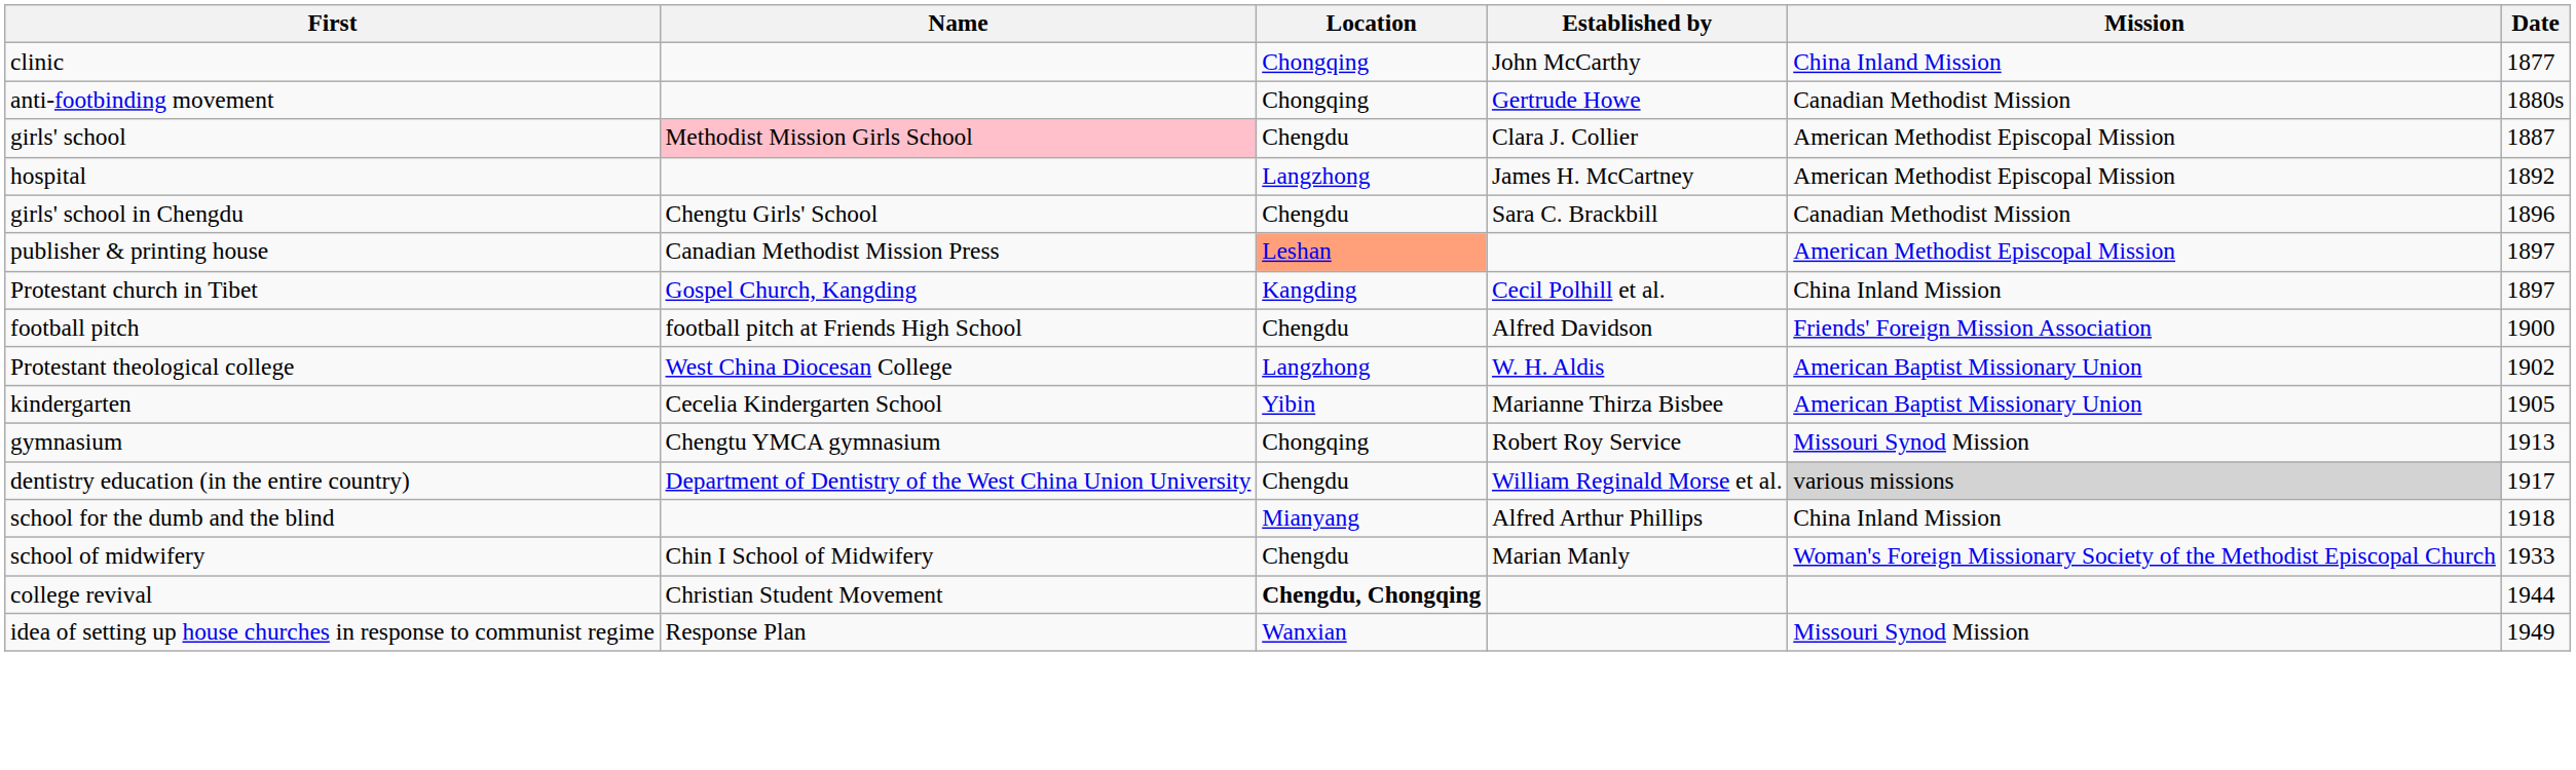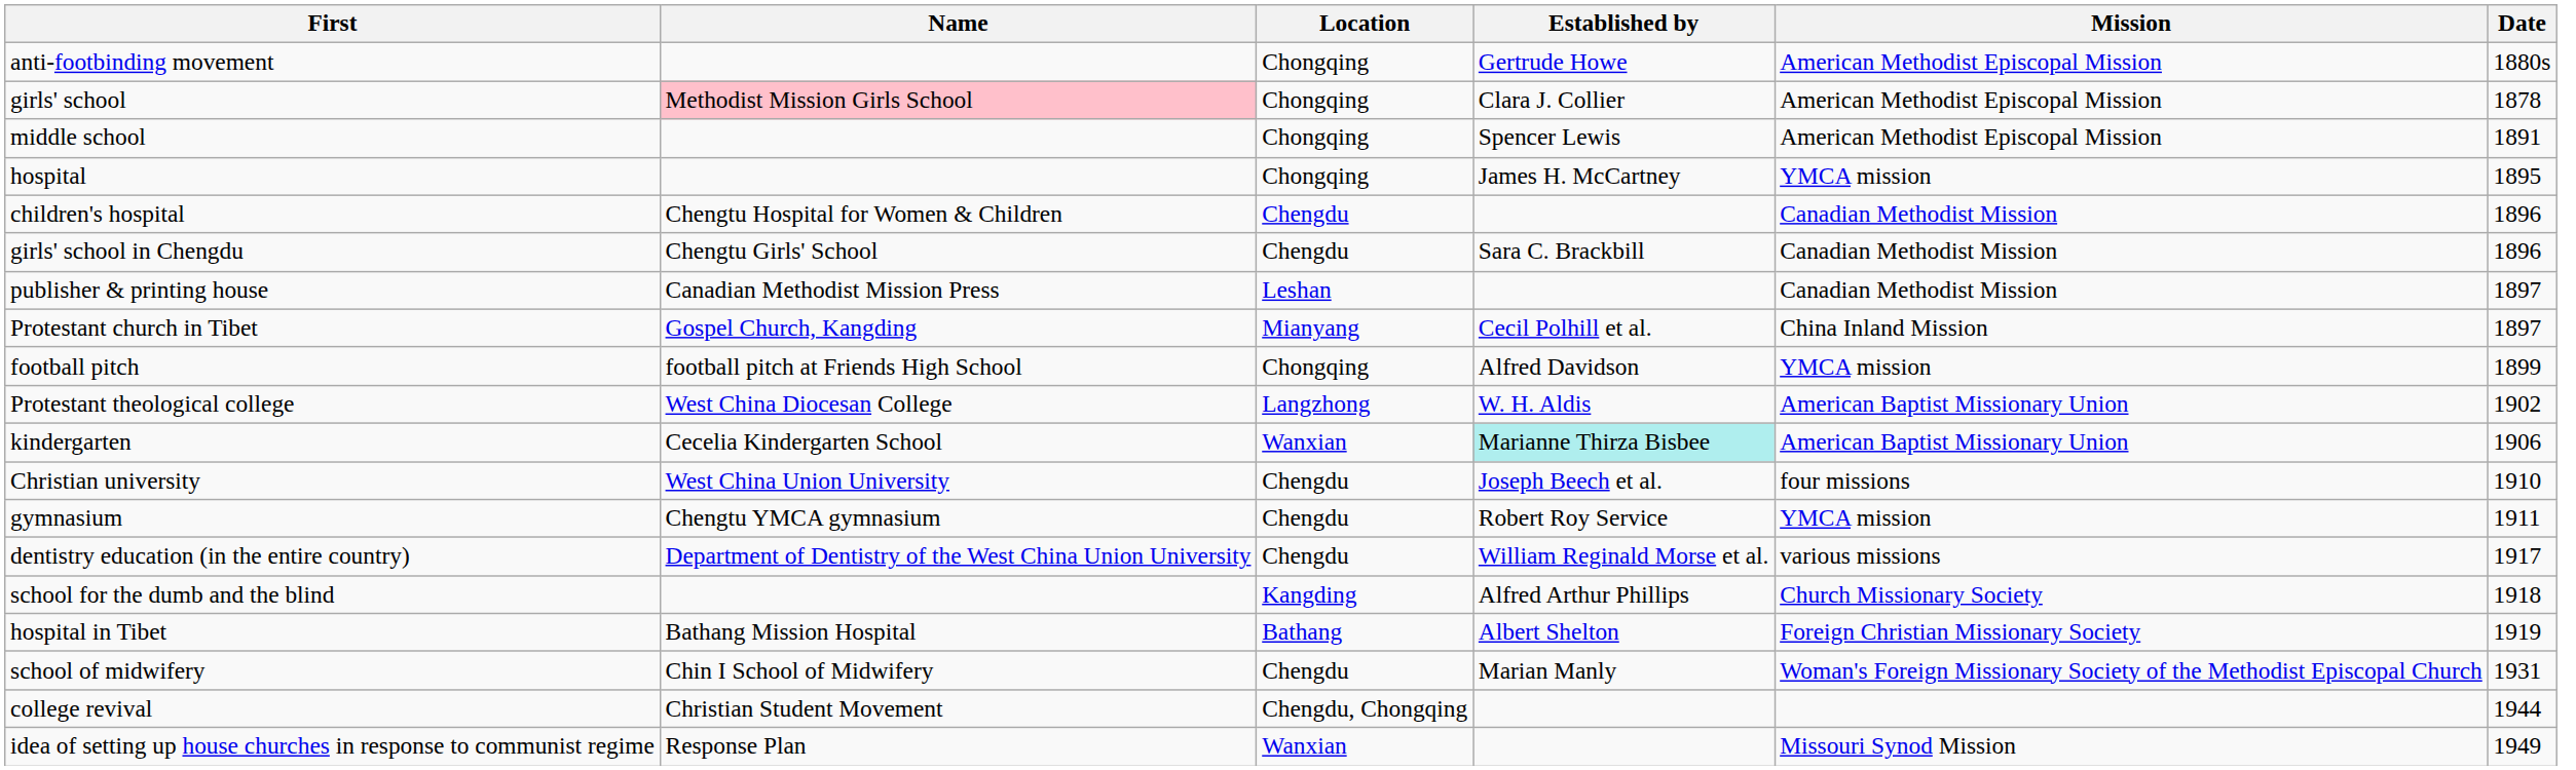 <table class="wikitable">
 <tr>
 <th>First</th>
 <th>Name</th>
 <th>Location</th>
 <th>Established by</th>
 <th>Mission</th>
 <th>Date</th>
 </tr>
 <tr>
-<td>clinic</td>
-<td></td>
-<td><a href='#'>Chongqing</a> </td>
-<td>John McCarthy</td>
-<td><a href='#'>China Inland Mission</a></td>
-<td>1877</td>
-</tr>
-<tr>
 <td>anti-<a href='#'>footbinding</a> movement</td>
 <td></td>
 <td>Chongqing</td>
 <td><a href='#'>Gertrude Howe</a></td>
-<td>Canadian Methodist Mission</td>
+<td><a href='#'>American Methodist Episcopal Mission</a></td>
 <td>1880s</td>
 </tr>
 <tr>
 <td>girls' school</td>
 <td style="background: pink;">Methodist Mission Girls School</td>
-<td>Chengdu</td>
+<td>Chongqing</td>
 <td>Clara J. Collier</td>
 <td>American Methodist Episcopal Mission</td>
-<td>1887</td>
+<td>1878</td>
+</tr>
+<tr>
+<td>middle school</td>
+<td></td>
+<td>Chongqing</td>
+<td>Spencer Lewis</td>
+<td>American Methodist Episcopal Mission</td>
+<td>1891</td>
 </tr>
 <tr>
 <td>hospital</td>
 <td></td>
-<td><a href='#'>Langzhong</a> </td>
+<td>Chongqing</td>
 <td>James H. McCartney</td>
-<td>American Methodist Episcopal Mission</td>
-<td>1892</td>
+<td><a href='#'>YMCA</a> mission</td>
+<td>1895</td>
+</tr>
+<tr>
+<td>children's hospital</td>
+<td>Chengtu Hospital for Women & Children</td>
+<td><a href='#'>Chengdu</a> </td>
+<td></td>
+<td><a href='#'>Canadian Methodist Mission</a></td>
+<td>1896</td>
 </tr>
 <tr>
 <td>girls' school in Chengdu</td>
 <td>Chengtu Girls' School</td>
 <td>Chengdu</td>
 <td>Sara C. Brackbill</td>
 <td>Canadian Methodist Mission</td>
 <td>1896</td>
 </tr>
 <tr>
 <td>publisher & printing house</td>
 <td>Canadian Methodist Mission Press</td>
-<td style="background: lightsalmon;"><a href='#'>Leshan</a> </td>
+<td><a href='#'>Leshan</a> </td>
 <td></td>
-<td><a href='#'>American Methodist Episcopal Mission</a></td>
+<td>Canadian Methodist Mission</td>
 <td>1897</td>
 </tr>
 <tr>
 <td>Protestant church in Tibet</td>
 <td><a href='#'>Gospel Church, Kangding</a></td>
-<td><a href='#'>Kangding</a> </td>
+<td><a href='#'>Mianyang</a> </td>
 <td><a href='#'>Cecil Polhill</a> et al.</td>
 <td>China Inland Mission</td>
 <td>1897</td>
 </tr>
 <tr>
 <td>football pitch</td>
 <td>football pitch at Friends High School</td>
-<td>Chengdu</td>
+<td>Chongqing</td>
 <td>Alfred Davidson</td>
-<td><a href='#'>Friends' Foreign Mission Association</a></td>
-<td>1900</td>
+<td><a href='#'>YMCA</a> mission</td>
+<td>1899</td>
 </tr>
 <tr>
 <td>Protestant theological college</td>
 <td><a href='#'>West China Diocesan</a> College</td>
 <td><a href='#'>Langzhong</a> </td>
 <td><a href='#'>W. H. Aldis</a></td>
 <td><a href='#'>American Baptist Missionary Union</a></td>
 <td>1902</td>
 </tr>
 <tr>
 <td>kindergarten</td>
 <td>Cecelia Kindergarten School</td>
-<td><a href='#'>Yibin</a><br></td>
-<td>Marianne Thirza Bisbee</td>
+<td><a href='#'>Wanxian</a> </td>
+<td style="background: paleturquoise;">Marianne Thirza Bisbee</td>
 <td><a href='#'>American Baptist Missionary Union</a></td>
-<td>1905</td>
+<td>1906</td>
+</tr>
+<tr>
+<td>Christian university</td>
+<td><a href='#'>West China Union University</a></td>
+<td>Chengdu</td>
+<td><a href='#'>Joseph Beech</a> et al.</td>
+<td>four missions</td>
+<td>1910</td>
 </tr>
 <tr>
 <td>gymnasium</td>
 <td>Chengtu YMCA gymnasium</td>
-<td>Chongqing</td>
+<td>Chengdu</td>
 <td>Robert Roy Service</td>
-<td><a href='#'>Missouri Synod</a> Mission</td>
-<td>1913</td>
+<td><a href='#'>YMCA</a> mission</td>
+<td>1911</td>
 </tr>
 <tr>
 <td>dentistry education (in the entire country)</td>
 <td><a href='#'>Department of Dentistry of the West China Union University</a></td>
 <td>Chengdu</td>
 <td><a href='#'>William Reginald Morse</a> et al.</td>
-<td style="background: lightgrey;">various missions</td>
+<td>various missions</td>
 <td>1917</td>
 </tr>
 <tr>
 <td>school for the dumb and the blind</td>
 <td></td>
-<td><a href='#'>Mianyang</a> </td>
+<td><a href='#'>Kangding</a> </td>
 <td>Alfred Arthur Phillips</td>
-<td>China Inland Mission</td>
+<td><a href='#'>Church Missionary Society</a></td>
 <td>1918</td>
+</tr>
+<tr>
+<td>hospital in Tibet</td>
+<td>Bathang Mission Hospital</td>
+<td><a href='#'>Bathang</a></td>
+<td><a href='#'>Albert Shelton</a></td>
+<td><a href='#'>Foreign Christian Missionary Society</a></td>
+<td>1919</td>
 </tr>
 <tr>
 <td>school of midwifery</td>
 <td>Chin I School of Midwifery</td>
 <td>Chengdu</td>
 <td>Marian Manly</td>
 <td><a href='#'>Woman's Foreign Missionary Society of the Methodist Episcopal Church</a></td>
-<td>1933</td>
+<td>1931</td>
 </tr>
 <tr>
 <td>college revival</td>
 <td>Christian Student Movement</td>
-<td><strong>Chengdu, Chongqing</strong></td>
+<td>Chengdu, Chongqing</td>
 <td></td>
 <td></td>
 <td>1944</td>
 </tr>
 <tr>
 <td>idea of setting up <a href='#'>house churches</a> in response to communist regime</td>
 <td>Response Plan</td>
 <td><a href='#'>Wanxian</a> </td>
 <td></td>
 <td><a href='#'>Missouri Synod</a> Mission</td>
 <td>1949</td>
 </tr>
 </table>
